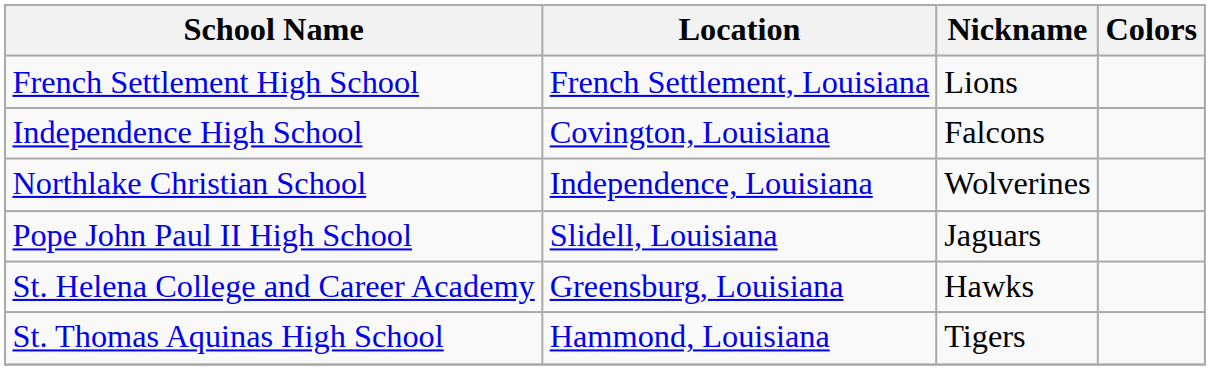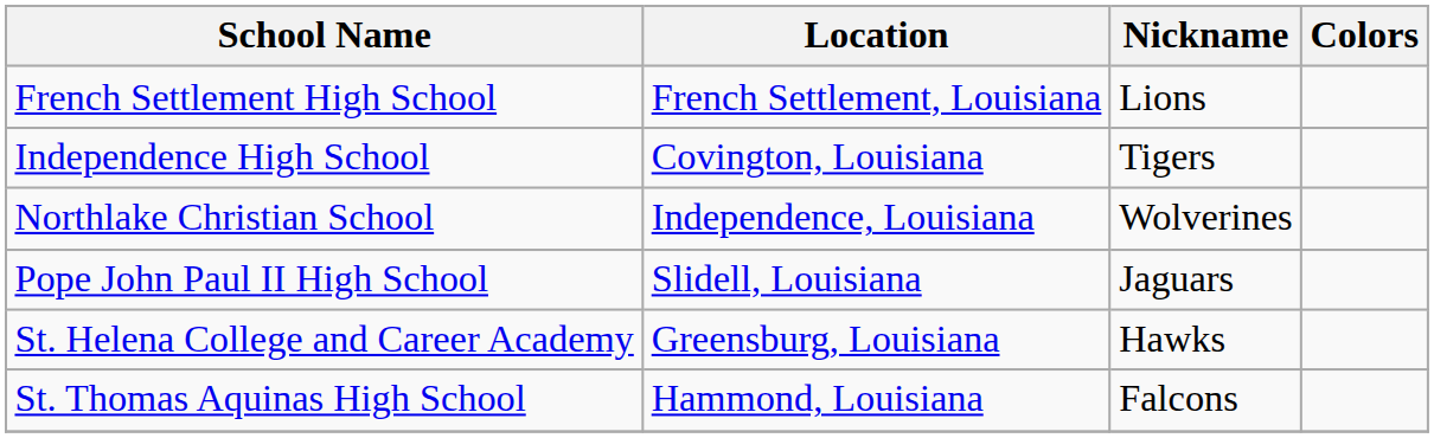 <table class="wikitable">
 <tr>
 <th>School Name</th>
 <th>Location</th>
 <th>Nickname</th>
 <th>Colors</th>
 </tr>
 <tr>
 <td><a href='#'>French Settlement High School</a></td>
 <td><a href='#'>French Settlement, Louisiana</a></td>
 <td>Lions</td>
 <td> </td>
 </tr>
 <tr>
 <td><a href='#'>Independence High School</a></td>
 <td><a href='#'>Covington, Louisiana</a></td>
-<td>Falcons</td>
+<td>Tigers</td>
 <td> </td>
 </tr>
 <tr>
 <td><a href='#'>Northlake Christian School</a></td>
 <td><a href='#'>Independence, Louisiana</a></td>
 <td>Wolverines</td>
 <td> </td>
 </tr>
 <tr>
 <td><a href='#'>Pope John Paul II High School</a></td>
 <td><a href='#'>Slidell, Louisiana</a></td>
 <td>Jaguars</td>
 <td>  </td>
 </tr>
 <tr>
 <td><a href='#'>St. Helena College and Career Academy</a></td>
 <td><a href='#'>Greensburg, Louisiana</a></td>
 <td>Hawks</td>
 <td> </td>
 </tr>
 <tr>
 <td><a href='#'>St. Thomas Aquinas High School</a></td>
 <td><a href='#'>Hammond, Louisiana</a></td>
-<td>Tigers</td>
+<td>Falcons</td>
 <td> </td>
 </tr>
 <tr>
 </tr>
 </table>
